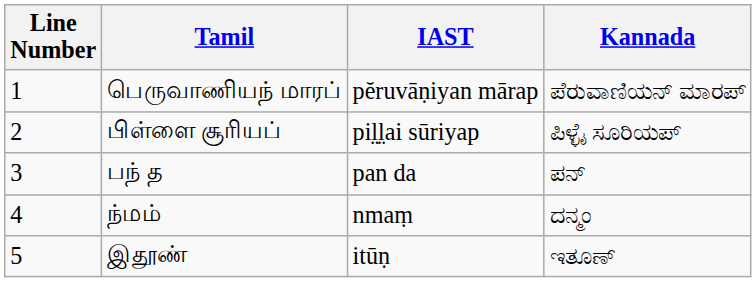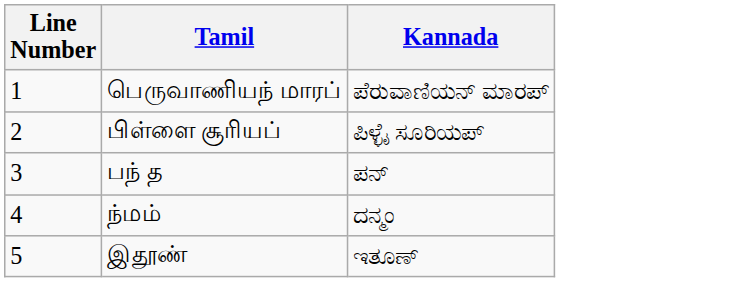 <table class="wikitable">
 <tr>
 <th>Line<br>Number</th>
 <th><a href='#'>Tamil</a></th>
-<th><strong><a href='#'>IAST</a></strong></th>
 <th><a href='#'>Kannada</a></th>
 </tr>
 <tr>
 <td>1</td>
 <td>பெருவாணியந் மாரப்</td>
-<td>pĕruvāṇiyan mārap</td>
 <td>ಪೆರುವಾಣಿಯನ್ ಮಾರಪ್</td>
 </tr>
 <tr>
 <td>2</td>
 <td>பிள்ளை சூரியப்</td>
-<td>pil̤l̤ai sūriyap</td>
 <td>ಪಿಳ್ಳೈ ಸೂರಿಯಪ್</td>
 </tr>
 <tr>
 <td>3</td>
 <td>பந் த</td>
-<td>pan da</td>
 <td>ಪನ್</td>
 </tr>
 <tr>
 <td>4</td>
 <td>ந்மம்</td>
-<td>nmaṃ</td>
 <td>ದನ್ಮಂ</td>
 </tr>
 <tr>
 <td>5</td>
 <td>இதூண்</td>
-<td>itūṇ</td>
 <td>ಇತೂಣ್</td>
 </tr>
 </table>
